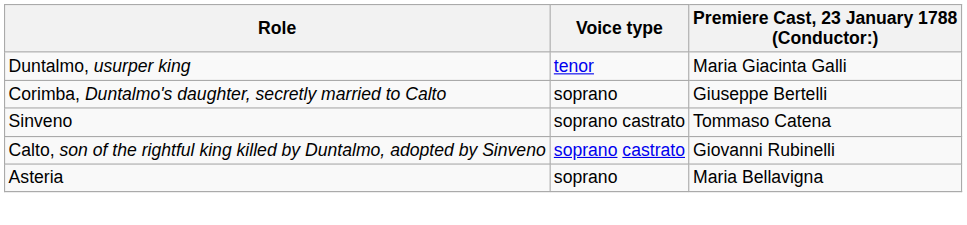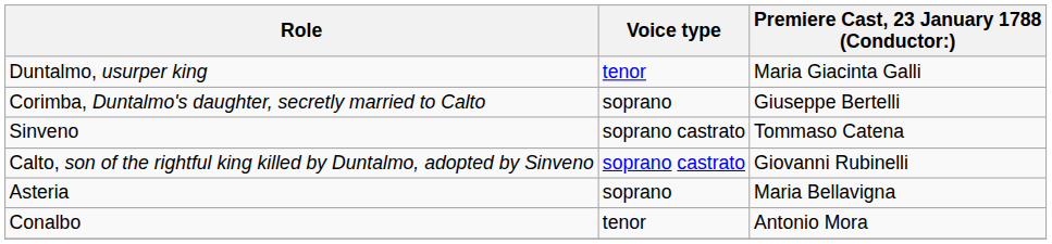 <table class="wikitable">
 <tr>
 <th>Role</th>
 <th>Voice type</th>
 <th>Premiere Cast, 23 January 1788<br>(Conductor:)</th>
 </tr>
 <tr>
 <td>Duntalmo, <em>usurper king</em></td>
 <td><a href='#'>tenor</a></td>
 <td>Maria Giacinta Galli</td>
 </tr>
 <tr>
 <td>Corimba, <em>Duntalmo's daughter, secretly married to Calto</em></td>
 <td>soprano</td>
 <td>Giuseppe Bertelli</td>
 </tr>
 <tr>
 <td>Sinveno</td>
 <td>soprano castrato</td>
 <td>Tommaso Catena</td>
 </tr>
 <tr>
 <td>Calto, <em>son of the rightful king killed by Duntalmo, adopted by Sinveno</em></td>
 <td><a href='#'>soprano</a>  <a href='#'>castrato</a></td>
 <td>Giovanni Rubinelli</td>
 </tr>
 <tr>
 <td>Asteria</td>
 <td>soprano</td>
 <td>Maria Bellavigna</td>
 </tr>
 <tr>
+<td>Conalbo</td>
+<td>tenor</td>
+<td>Antonio Mora</td>
+</tr>
+<tr>
 </tr>
 </table>
